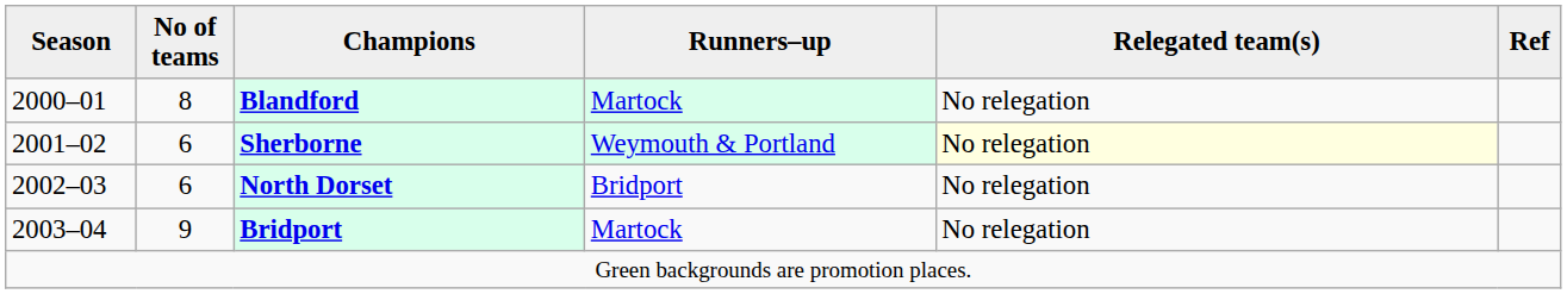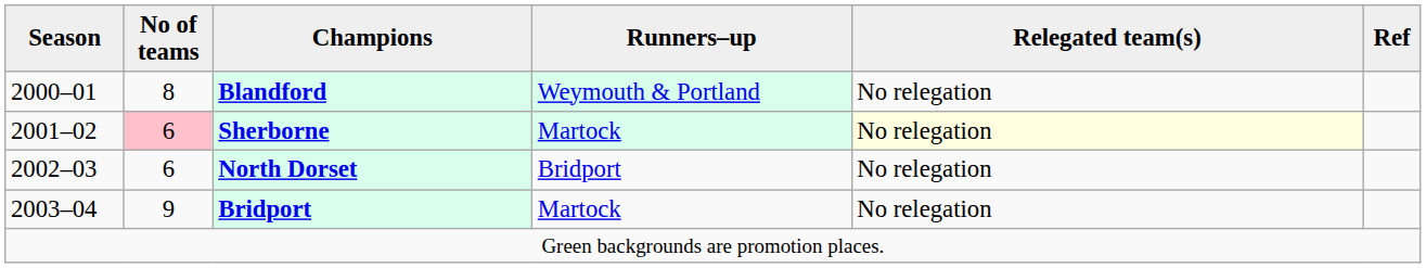 <table class="wikitable" style="text-align: left;">
 <tr>
 <th style="background:#efefef; width:70px;">Season</th>
 <th style="background:#efefef; width:50px;">No of teams</th>
 <th style="background:#efefef; width:200px;">Champions</th>
 <th style="background:#efefef; width:200px;">Runners–up</th>
 <th style="background:#efefef; width:325px;">Relegated team(s)</th>
 <th style="background:#efefef; width:30px;">Ref</th>
 </tr>
 <tr align="left">
 <td>2000–01</td>
 <td style="text-align: center;">8</td>
 <td style="background:#d8ffeb;"><strong><a href='#'>Blandford</a></strong></td>
-<td style="background:#d8ffeb;"><a href='#'>Martock</a></td>
+<td style="background:#d8ffeb;"><a href='#'>Weymouth & Portland</a></td>
 <td>No relegation</td>
 <td></td>
 </tr>
 <tr>
 <td>2001–02</td>
-<td style="text-align: center;">6</td>
+<td style="background: pink; text-align: center;">6</td>
 <td style="background:#d8ffeb;"><strong><a href='#'>Sherborne</a></strong></td>
-<td style="background:#d8ffeb;"><a href='#'>Weymouth & Portland</a></td>
+<td style="background:#d8ffeb;"><a href='#'>Martock</a></td>
 <td style="background: lightyellow;">No relegation</td>
 <td></td>
 </tr>
 <tr>
 <td>2002–03</td>
 <td style="text-align: center;">6</td>
 <td style="background:#d8ffeb;"><strong><a href='#'>North Dorset</a></strong></td>
 <td><a href='#'>Bridport</a></td>
 <td>No relegation</td>
 <td></td>
 </tr>
 <tr>
 <td>2003–04</td>
 <td style="text-align: center;">9</td>
 <td style="background:#d8ffeb;"><strong><a href='#'>Bridport</a></strong></td>
 <td><a href='#'>Martock</a></td>
 <td>No relegation</td>
 <td></td>
 </tr>
 <tr>
 <td colspan="6" style="border:0; font-size:smaller; text-align:center;">Green backgrounds are promotion places.</td>
 </tr>
 </table>
